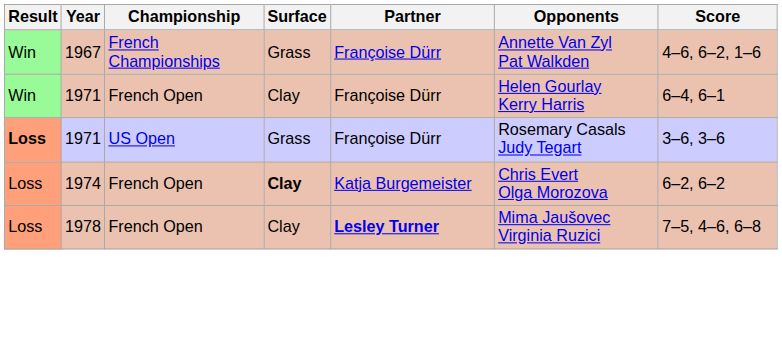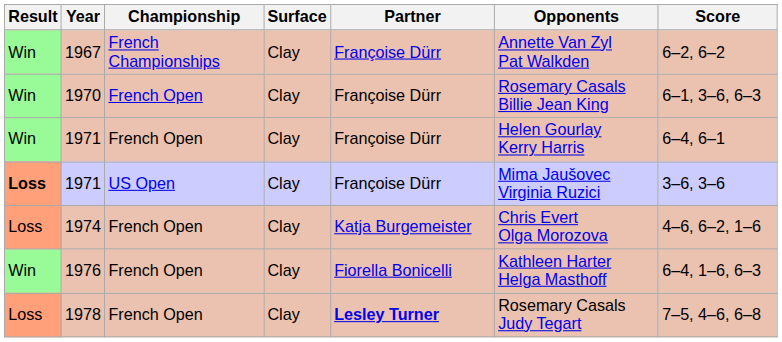 <table class="sortable wikitable">
 <tr>
 <th style="width:40px">Result</th>
 <th style="width:30px">Year</th>
 <th style="width:150px">Championship</th>
 <th style="width:50px">Surface</th>
 <th style="width:155px">Partner</th>
 <th style="width:155px">Opponents</th>
 <th style="width:110px" class="unsortable">Score</th>
 </tr>
 <tr style="background:#ebc2af;">
 <td style="background:#98fb98;">Win</td>
 <td>1967</td>
 <td><a href='#'>French Championships</a></td>
-<td>Grass</td>
+<td>Clay</td>
 <td> <a href='#'>Françoise Dürr</a></td>
 <td> <a href='#'>Annette Van Zyl</a><br> <a href='#'>Pat Walkden</a></td>
-<td>4–6, 6–2, 1–6</td>
+<td>6–2, 6–2</td>
+</tr>
+<tr style="background:#ebc2af;">
+<td style="background:#98fb98;">Win</td>
+<td>1970</td>
+<td><a href='#'>French Open</a></td>
+<td>Clay</td>
+<td> Françoise Dürr</td>
+<td> <a href='#'>Rosemary Casals</a><br> <a href='#'>Billie Jean King</a></td>
+<td>6–1, 3–6, 6–3</td>
 </tr>
 <tr style="background:#ebc2af;">
 <td style="background:#98fb98;">Win</td>
 <td>1971</td>
 <td>French Open</td>
 <td>Clay</td>
 <td> Françoise Dürr</td>
 <td> <a href='#'>Helen Gourlay</a><br> <a href='#'>Kerry Harris</a></td>
 <td>6–4, 6–1</td>
 </tr>
 <tr style="background:#ccf;">
 <td style="background:#ffa07a;"><strong>Loss</strong></td>
 <td>1971</td>
 <td><a href='#'>US Open</a></td>
-<td>Grass</td>
+<td>Clay</td>
 <td> Françoise Dürr</td>
-<td> Rosemary Casals <br>  <a href='#'>Judy Tegart</a></td>
+<td> <a href='#'>Mima Jaušovec</a><br> <a href='#'>Virginia Ruzici</a></td>
 <td>3–6, 3–6</td>
 </tr>
 <tr style="background:#ebc2af;">
 <td style="background:#ffa07a;">Loss</td>
 <td>1974</td>
 <td>French Open</td>
-<td><strong>Clay</strong></td>
+<td>Clay</td>
 <td> <a href='#'>Katja Burgemeister</a></td>
 <td> <a href='#'>Chris Evert</a><br> <a href='#'>Olga Morozova</a></td>
-<td>6–2, 6–2</td>
+<td>4–6, 6–2, 1–6</td>
+</tr>
+<tr style="background:#ebc2af;">
+<td style="background:#98fb98;">Win</td>
+<td>1976</td>
+<td>French Open</td>
+<td>Clay</td>
+<td> <a href='#'>Fiorella Bonicelli</a></td>
+<td> <a href='#'>Kathleen Harter</a><br> <a href='#'>Helga Masthoff</a></td>
+<td>6–4, 1–6, 6–3</td>
 </tr>
 <tr style="background:#ebc2af;">
 <td style="background:#ffa07a;">Loss</td>
 <td>1978</td>
 <td>French Open</td>
 <td>Clay</td>
 <td><strong> <a href='#'>Lesley Turner</a></strong></td>
-<td> <a href='#'>Mima Jaušovec</a><br> <a href='#'>Virginia Ruzici</a></td>
+<td> Rosemary Casals <br>  <a href='#'>Judy Tegart</a></td>
 <td>7–5, 4–6, 6–8</td>
 </tr>
 </table>
